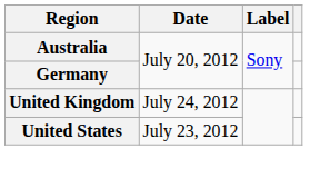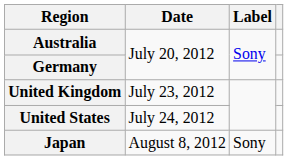 <table class="wikitable plainrowheaders">
 <tr>
 <th scope="col">Region</th>
 <th scope="col">Date</th>
 <th scope="col">Label</th>
 <th scope="col"></th>
 </tr>
 <tr>
 <th scope="row">Australia</th>
 <td rowspan="2">July 20, 2012</td>
 <td rowspan="2"><a href='#'>Sony</a></td>
 <td align="center"></td>
 </tr>
 <tr>
 <th scope="row">Germany</th>
 <td align="center"></td>
 </tr>
 <tr>
 <th scope="row">United Kingdom</th>
-<td>July 24, 2012</td>
+<td>July 23, 2012</td>
 <td rowspan="2"></td>
 <td align="center"></td>
 </tr>
 <tr>
 <th scope="row">United States</th>
-<td>July 23, 2012</td>
+<td>July 24, 2012</td>
+<td align="center"></td>
+</tr>
+<tr>
+<th scope="row">Japan</th>
+<td>August 8, 2012</td>
+<td>Sony</td>
 <td align="center"></td>
 </tr>
 </table>
